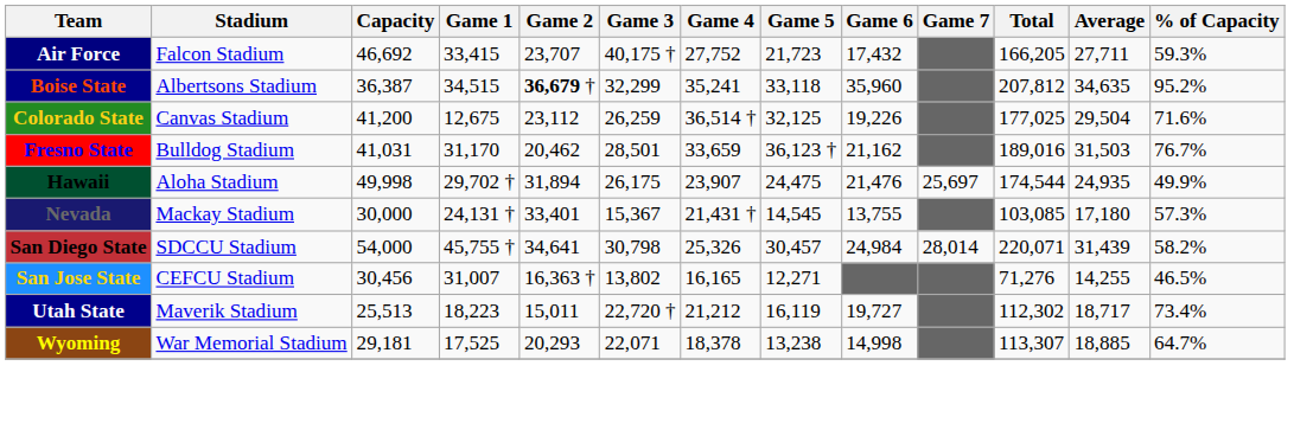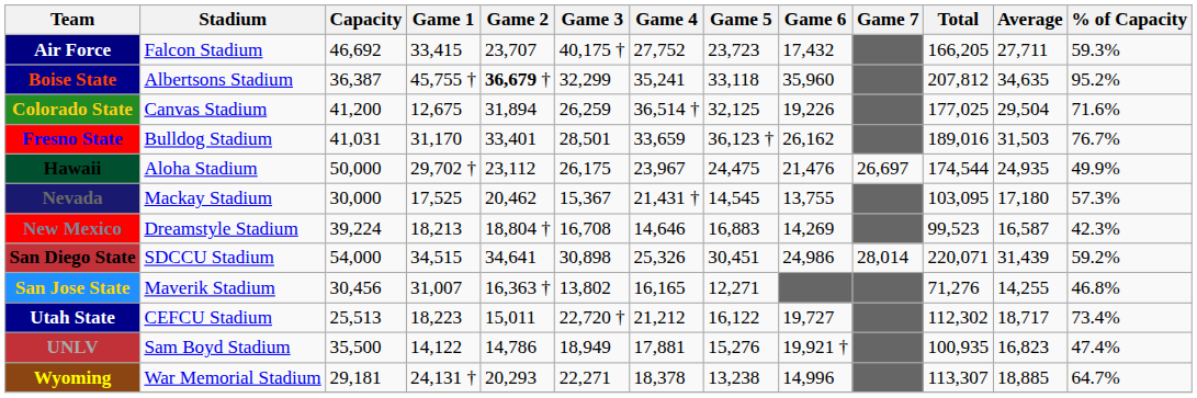 <table class="wikitable sortable">
 <tr>
 <th>Team</th>
 <th>Stadium</th>
 <th>Capacity</th>
 <th>Game 1</th>
 <th>Game 2</th>
 <th>Game 3</th>
 <th>Game 4</th>
 <th>Game 5</th>
 <th>Game 6</th>
 <th>Game 7</th>
 <th>Total</th>
 <th>Average</th>
 <th>% of Capacity</th>
 </tr>
 <tr>
 <th style="background:#000080; color:#FFFFFF;">Air Force</th>
 <td><a href='#'>Falcon Stadium</a></td>
 <td>46,692</td>
 <td>33,415</td>
 <td>23,707</td>
 <td>40,175 †</td>
 <td>27,752</td>
-<td>21,723</td>
+<td>23,723</td>
 <td>17,432</td>
 <td style="background:#666666;"></td>
 <td>166,205</td>
 <td>27,711</td>
 <td>59.3%</td>
 </tr>
 <tr>
 <th style="background:#00008B; color:#FF4500;">Boise State</th>
 <td><a href='#'>Albertsons Stadium</a></td>
 <td>36,387</td>
-<td>34,515</td>
+<td>45,755 †</td>
 <td><strong>36,679</strong> †</td>
 <td>32,299</td>
 <td>35,241</td>
 <td>33,118</td>
 <td>35,960</td>
 <td style="background:#666666;"></td>
 <td>207,812</td>
 <td>34,635</td>
 <td>95.2%</td>
 </tr>
 <tr>
 <th style="background:#228B22; color:#FCD116;">Colorado State</th>
 <td><a href='#'>Canvas Stadium</a></td>
 <td>41,200</td>
 <td>12,675</td>
-<td>23,112</td>
+<td>31,894</td>
 <td>26,259</td>
 <td>36,514 †</td>
 <td>32,125</td>
 <td>19,226</td>
 <td style="background:#666666;"></td>
 <td>177,025</td>
 <td>29,504</td>
 <td>71.6%</td>
 </tr>
 <tr>
 <th style="background:#FF0000; color:#0000FF;">Fresno State</th>
 <td><a href='#'>Bulldog Stadium</a></td>
 <td>41,031</td>
 <td>31,170</td>
-<td>20,462</td>
+<td>33,401</td>
 <td>28,501</td>
 <td>33,659</td>
 <td>36,123 †</td>
-<td>21,162</td>
+<td>26,162</td>
 <td style="background:#666666;"></td>
 <td>189,016</td>
 <td>31,503</td>
 <td>76.7%</td>
 </tr>
 <tr>
 <th style="background:#005030; color:#000000;">Hawaii</th>
 <td><a href='#'>Aloha Stadium</a></td>
-<td>49,998</td>
+<td>50,000</td>
 <td>29,702 †</td>
-<td>31,894</td>
+<td>23,112</td>
 <td>26,175</td>
-<td>23,907</td>
+<td>23,967</td>
 <td>24,475</td>
 <td>21,476</td>
-<td>25,697</td>
+<td>26,697</td>
 <td>174,544</td>
 <td>24,935</td>
 <td>49.9%</td>
 </tr>
 <tr>
 <th style="background:#191970; color:#696969;">Nevada</th>
 <td><a href='#'>Mackay Stadium</a></td>
 <td>30,000</td>
-<td>24,131 †</td>
-<td>33,401</td>
+<td>17,525</td>
+<td>20,462</td>
 <td>15,367</td>
 <td>21,431 †</td>
 <td>14,545</td>
 <td>13,755</td>
 <td style="background:#666666;"></td>
-<td>103,085</td>
+<td>103,095</td>
 <td>17,180</td>
 <td>57.3%</td>
+</tr>
+<tr>
+<th style="background:#FF0000; color:#778899;">New Mexico</th>
+<td><a href='#'>Dreamstyle Stadium</a></td>
+<td>39,224</td>
+<td>18,213</td>
+<td>18,804 †</td>
+<td>16,708</td>
+<td>14,646</td>
+<td>16,883</td>
+<td>14,269</td>
+<td style="background:#666666;"></td>
+<td>99,523</td>
+<td>16,587</td>
+<td>42.3%</td>
 </tr>
 <tr>
 <th style="background:#C23038; color:#000000;">San Diego State</th>
 <td><a href='#'>SDCCU Stadium</a></td>
 <td>54,000</td>
-<td>45,755 †</td>
+<td>34,515</td>
 <td>34,641</td>
-<td>30,798</td>
+<td>30,898</td>
 <td>25,326</td>
-<td>30,457</td>
-<td>24,984</td>
+<td>30,451</td>
+<td>24,986</td>
 <td>28,014</td>
 <td>220,071</td>
 <td>31,439</td>
-<td>58.2%</td>
+<td>59.2%</td>
 </tr>
 <tr>
 <th style="background:#1E90FF; color:#FFD700;">San Jose State</th>
-<td><a href='#'>CEFCU Stadium</a></td>
+<td><a href='#'>Maverik Stadium</a></td>
 <td>30,456</td>
 <td>31,007</td>
 <td>16,363 †</td>
 <td>13,802</td>
 <td>16,165</td>
 <td>12,271</td>
 <td style="background:#666666;"></td>
 <td style="background:#666666;"></td>
 <td>71,276</td>
 <td>14,255</td>
-<td>46.5%</td>
+<td>46.8%</td>
 </tr>
 <tr>
 <th style="background:#00008B; color:#FFFFFF;">Utah State</th>
-<td><a href='#'>Maverik Stadium</a></td>
+<td><a href='#'>CEFCU Stadium</a></td>
 <td>25,513</td>
 <td>18,223</td>
 <td>15,011</td>
 <td>22,720 †</td>
 <td>21,212</td>
-<td>16,119</td>
+<td>16,122</td>
 <td>19,727</td>
 <td style="background:#666666;"></td>
 <td>112,302</td>
 <td>18,717</td>
 <td>73.4%</td>
 </tr>
 <tr>
+<th style="background:#C23038; color:#A9A9A9;">UNLV</th>
+<td><a href='#'>Sam Boyd Stadium</a></td>
+<td>35,500</td>
+<td>14,122</td>
+<td>14,786</td>
+<td>18,949</td>
+<td>17,881</td>
+<td>15,276</td>
+<td>19,921 †</td>
+<td style="background:#666666;"></td>
+<td>100,935</td>
+<td>16,823</td>
+<td>47.4%</td>
+</tr>
+<tr>
 <th style="background:#8B4513; color:#FFFF00;">Wyoming</th>
 <td><a href='#'>War Memorial Stadium</a></td>
 <td>29,181</td>
-<td>17,525</td>
+<td>24,131 †</td>
 <td>20,293</td>
-<td>22,071</td>
+<td>22,271</td>
 <td>18,378</td>
 <td>13,238</td>
-<td>14,998</td>
+<td>14,996</td>
 <td style="background:#666666;"></td>
 <td>113,307</td>
 <td>18,885</td>
 <td>64.7%</td>
 </tr>
 <tr>
 </tr>
 </table>
